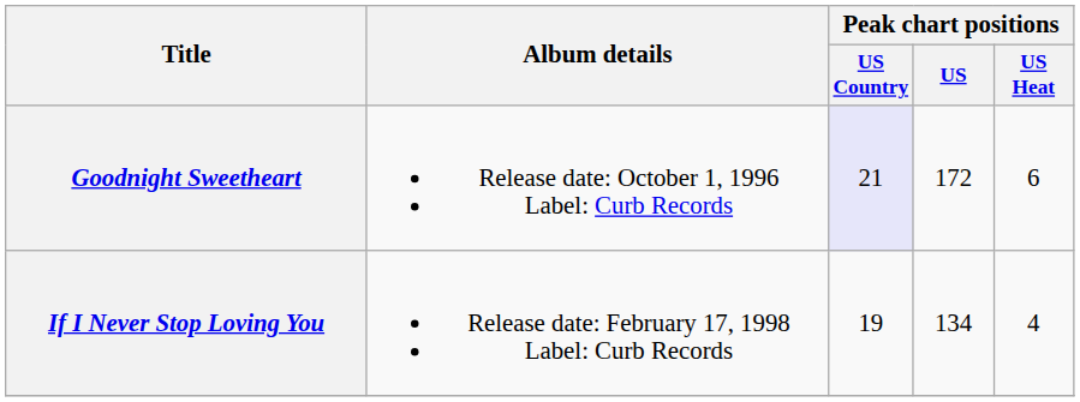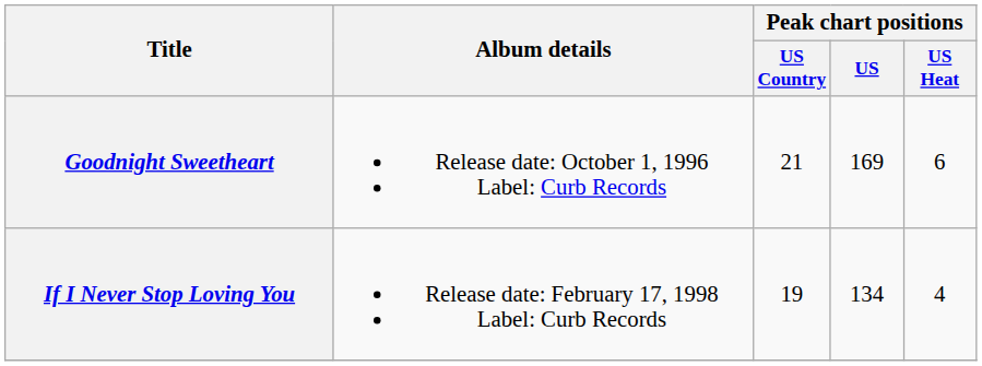 <table class="wikitable plainrowheaders" style="text-align:center;">
 <tr>
 <th rowspan="2" style="width:14em;">Title</th>
 <th rowspan="2" style="width:18em;">Album details</th>
 <th colspan="3">Peak chart positions</th>
 </tr>
 <tr style="font-size:smaller;">
 <th width="45"><a href='#'>US Country</a></th>
 <th width="45"><a href='#'>US</a></th>
 <th width="45"><a href='#'>US Heat</a></th>
 </tr>
 <tr>
 <th scope="row"><em><a href='#'>Goodnight Sweetheart</a></em></th>
 <td><br><ul><li>Release date: October 1, 1996</li><li>Label: <a href='#'>Curb Records</a></li></ul></td>
-<td style="background: lavender;">21</td>
-<td>172</td>
+<td>21</td>
+<td>169</td>
 <td>6</td>
 </tr>
 <tr>
 <th scope="row"><em><a href='#'>If I Never Stop Loving You</a></em></th>
 <td><br><ul><li>Release date: February 17, 1998</li><li>Label: Curb Records</li></ul></td>
 <td>19</td>
 <td>134</td>
 <td>4</td>
 </tr>
 <tr>
 </tr>
 </table>
